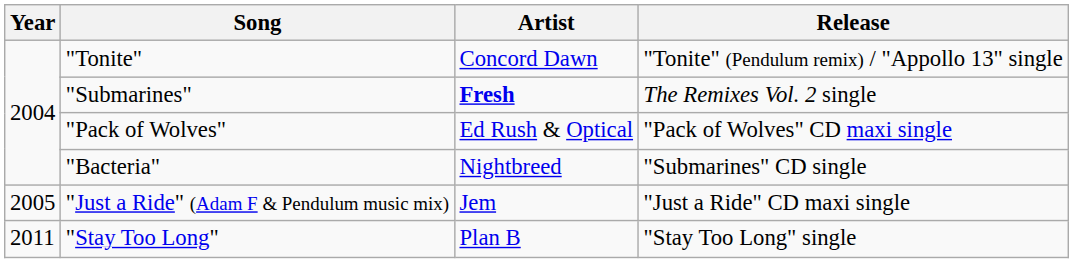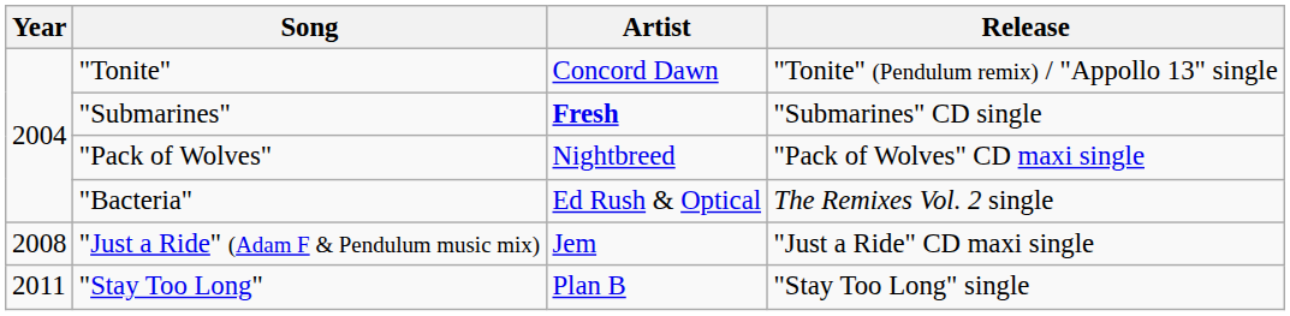 <table class=wikitable>
 <tr>
 <th>Year</th>
 <th>Song</th>
 <th>Artist</th>
 <th>Release</th>
 </tr>
 <tr>
 <td rowspan=4>2004</td>
 <td>"Tonite"</td>
 <td><a href='#'>Concord Dawn</a></td>
 <td>"Tonite" <small>(Pendulum remix)</small> / "Appollo 13" single</td>
 </tr>
 <tr>
 <td>"Submarines"</td>
 <td><strong><a href='#'>Fresh</a></strong></td>
-<td><em>The Remixes Vol. 2</em> single</td>
+<td>"Submarines" CD single</td>
 </tr>
 <tr>
 <td>"Pack of Wolves"</td>
-<td><a href='#'>Ed Rush</a> & <a href='#'>Optical</a></td>
+<td><a href='#'>Nightbreed</a></td>
 <td>"Pack of Wolves" CD <a href='#'>maxi single</a></td>
 </tr>
 <tr>
 <td>"Bacteria"</td>
-<td><a href='#'>Nightbreed</a></td>
-<td>"Submarines" CD single</td>
+<td><a href='#'>Ed Rush</a> & <a href='#'>Optical</a></td>
+<td><em>The Remixes Vol. 2</em> single</td>
 </tr>
 <tr>
-<td>2005</td>
+<td>2008</td>
 <td>"<a href='#'>Just a Ride</a>" <small>(<a href='#'>Adam F</a> & Pendulum music mix)</small></td>
 <td><a href='#'>Jem</a></td>
 <td>"Just a Ride" CD maxi single</td>
 </tr>
 <tr>
 <td>2011</td>
 <td>"<a href='#'>Stay Too Long</a>"</td>
 <td><a href='#'>Plan B</a></td>
 <td>"Stay Too Long" single</td>
 </tr>
 </table>
